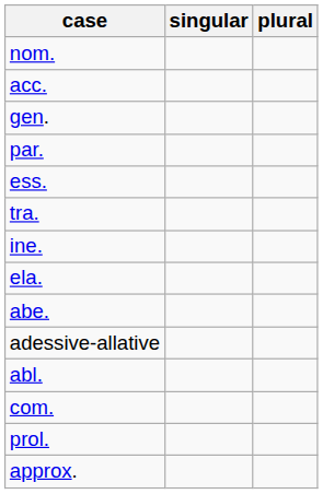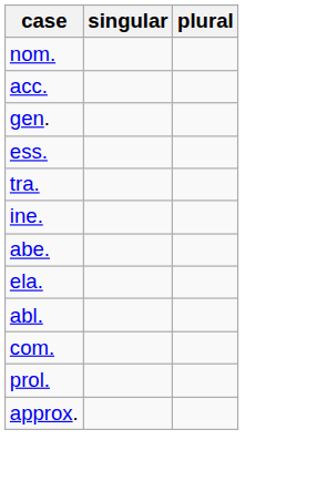 <table class="wikitable">
 <tr>
 <th>case</th>
 <th>singular</th>
 <th>plural</th>
 </tr>
 <tr>
 <td><a href='#'>nom.</a></td>
 <td></td>
 <td></td>
 </tr>
 <tr>
 <td><a href='#'>acc.</a></td>
 <td></td>
 <td></td>
 </tr>
 <tr>
 <td><a href='#'>gen</a>.</td>
 <td></td>
 <td></td>
 </tr>
 <tr>
-<td><a href='#'>par.</a></td>
-<td></td>
-<td></td>
-</tr>
-<tr>
 <td><a href='#'>ess.</a></td>
 <td></td>
 <td></td>
 </tr>
 <tr>
 <td><a href='#'>tra.</a></td>
 <td></td>
 <td></td>
 </tr>
 <tr>
 <td><a href='#'>ine.</a></td>
 <td></td>
 <td></td>
 </tr>
 <tr>
-<td><a href='#'>ela.</a></td>
-<td></td>
-<td></td>
-</tr>
-<tr>
 <td><a href='#'>abe.</a></td>
 <td></td>
 <td></td>
 </tr>
 <tr>
-<td>adessive-allative</td>
+<td><a href='#'>ela.</a></td>
 <td></td>
 <td></td>
 </tr>
 <tr>
 <td><a href='#'>abl.</a></td>
 <td></td>
 <td></td>
 </tr>
 <tr>
 <td><a href='#'>com.</a></td>
 <td></td>
 <td></td>
 </tr>
 <tr>
 <td><a href='#'>prol.</a></td>
 <td></td>
 <td></td>
 </tr>
 <tr>
 <td><a href='#'>approx</a>.</td>
 <td></td>
 <td></td>
 </tr>
 </table>
